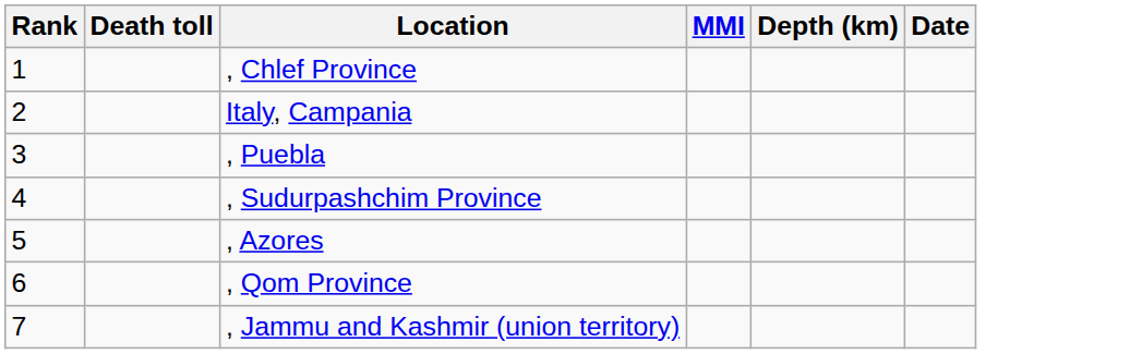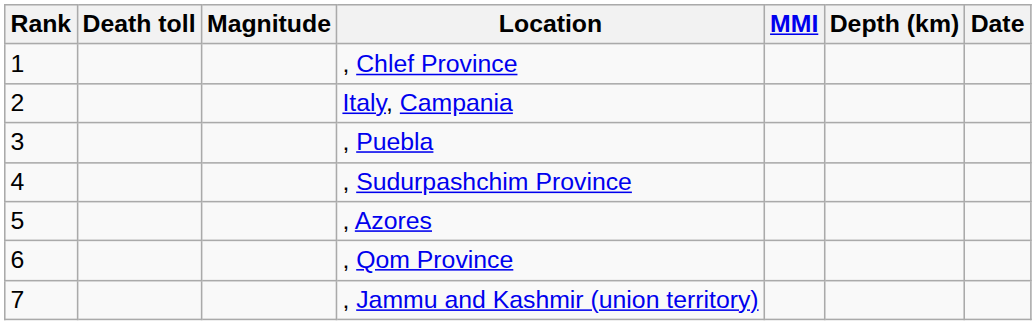 <table class="sortable wikitable" style="font-size:100%;">
 <tr>
 <th>Rank</th>
 <th>Death toll</th>
+<th>Magnitude</th>
 <th>Location</th>
 <th><a href='#'>MMI</a></th>
 <th>Depth (km)</th>
 <th>Date</th>
 </tr>
 <tr>
 <td>1</td>
+<td></td>
 <td></td>
 <td>, <a href='#'>Chlef Province</a></td>
 <td></td>
 <td></td>
 <td></td>
 </tr>
 <tr>
 <td>2</td>
 <td></td>
+<td></td>
 <td> <a href='#'>Italy</a>, <a href='#'>Campania</a></td>
 <td></td>
 <td></td>
 <td></td>
 </tr>
 <tr>
 <td>3</td>
+<td></td>
 <td></td>
 <td>, <a href='#'>Puebla</a></td>
 <td></td>
 <td></td>
 <td></td>
 </tr>
 <tr>
 <td>4</td>
 <td></td>
+<td></td>
 <td>, <a href='#'>Sudurpashchim Province</a></td>
 <td></td>
 <td></td>
 <td></td>
 </tr>
 <tr>
 <td>5</td>
+<td></td>
 <td></td>
 <td>, <a href='#'>Azores</a></td>
 <td></td>
 <td></td>
 <td></td>
 </tr>
 <tr>
 <td>6</td>
 <td></td>
+<td></td>
 <td>, <a href='#'>Qom Province</a></td>
 <td></td>
 <td></td>
 <td></td>
 </tr>
 <tr>
 <td>7</td>
 <td></td>
+<td></td>
 <td>, <a href='#'>Jammu and Kashmir (union territory)</a></td>
 <td></td>
 <td></td>
 <td></td>
 </tr>
 </table>
